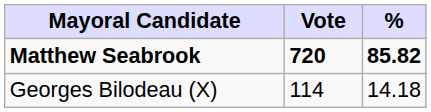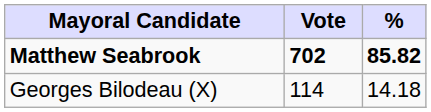 <table class="wikitable">
 <tr>
 <th style="background:#ddf; width:200px;">Mayoral Candidate</th>
 <th style="background:#ddf; width:50px;">Vote</th>
 <th style="background:#ddf; width:30px;">%</th>
 </tr>
 <tr>
 <td><strong>Matthew Seabrook</strong></td>
-<td><strong>720</strong></td>
+<td><strong>702</strong></td>
 <td><strong>85.82</strong></td>
 </tr>
 <tr>
 <td>Georges Bilodeau (X)</td>
 <td>114</td>
 <td>14.18</td>
 </tr>
 </table>
